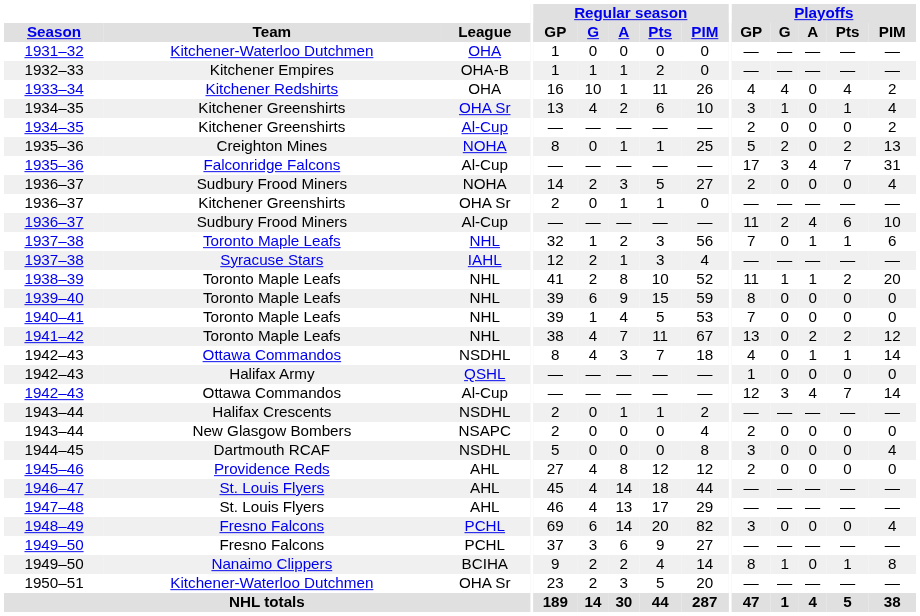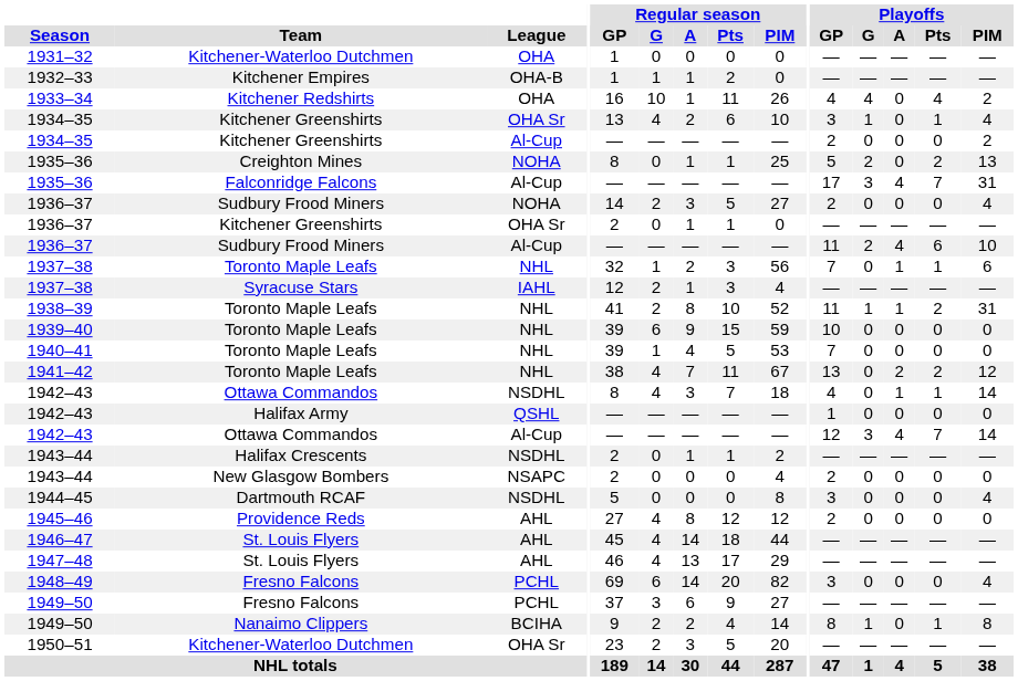 <table border="0" cellpadding="1" cellspacing="0" style="text-align:center; width:60em">
 <tr bgcolor="#e0e0e0">
 <th colspan="3" bgcolor="#ffffff"></th>
 <th rowspan="100" bgcolor="#ffffff"></th>
 <th colspan="5"><a href='#'>Regular season</a></th>
 <th rowspan="100" bgcolor="#ffffff"></th>
 <th colspan="5"><a href='#'>Playoffs</a></th>
 </tr>
 <tr bgcolor="#e0e0e0">
 <th><a href='#'>Season</a></th>
 <th>Team</th>
 <th>League</th>
 <th>GP</th>
 <th><a href='#'>G</a></th>
 <th><a href='#'>A</a></th>
 <th><a href='#'>Pts</a></th>
 <th><a href='#'>PIM</a></th>
 <th>GP</th>
 <th>G</th>
 <th>A</th>
 <th>Pts</th>
 <th>PIM</th>
 </tr>
 <tr>
 <td><a href='#'>1931–32</a></td>
 <td><a href='#'>Kitchener-Waterloo Dutchmen</a></td>
 <td><a href='#'>OHA</a></td>
 <td>1</td>
 <td>0</td>
 <td>0</td>
 <td>0</td>
 <td>0</td>
 <td>—</td>
 <td>—</td>
 <td>—</td>
 <td>—</td>
 <td>—</td>
 </tr>
 <tr bgcolor="#f0f0f0">
 <td>1932–33</td>
 <td>Kitchener Empires</td>
 <td>OHA-B</td>
 <td>1</td>
 <td>1</td>
 <td>1</td>
 <td>2</td>
 <td>0</td>
 <td>—</td>
 <td>—</td>
 <td>—</td>
 <td>—</td>
 <td>—</td>
 </tr>
 <tr>
 <td><a href='#'>1933–34</a></td>
 <td><a href='#'>Kitchener Redshirts</a></td>
 <td>OHA</td>
 <td>16</td>
 <td>10</td>
 <td>1</td>
 <td>11</td>
 <td>26</td>
 <td>4</td>
 <td>4</td>
 <td>0</td>
 <td>4</td>
 <td>2</td>
 </tr>
 <tr bgcolor="#f0f0f0">
 <td>1934–35</td>
 <td>Kitchener Greenshirts</td>
 <td><a href='#'>OHA Sr</a></td>
 <td>13</td>
 <td>4</td>
 <td>2</td>
 <td>6</td>
 <td>10</td>
 <td>3</td>
 <td>1</td>
 <td>0</td>
 <td>1</td>
 <td>4</td>
 </tr>
 <tr>
 <td><a href='#'>1934–35</a></td>
 <td>Kitchener Greenshirts</td>
 <td><a href='#'>Al-Cup</a></td>
 <td>—</td>
 <td>—</td>
 <td>—</td>
 <td>—</td>
 <td>—</td>
 <td>2</td>
 <td>0</td>
 <td>0</td>
 <td>0</td>
 <td>2</td>
 </tr>
 <tr bgcolor="#f0f0f0">
 <td>1935–36</td>
 <td>Creighton Mines</td>
 <td><a href='#'>NOHA</a></td>
 <td>8</td>
 <td>0</td>
 <td>1</td>
 <td>1</td>
 <td>25</td>
 <td>5</td>
 <td>2</td>
 <td>0</td>
 <td>2</td>
 <td>13</td>
 </tr>
 <tr>
 <td><a href='#'>1935–36</a></td>
 <td><a href='#'>Falconridge Falcons</a></td>
 <td>Al-Cup</td>
 <td>—</td>
 <td>—</td>
 <td>—</td>
 <td>—</td>
 <td>—</td>
 <td>17</td>
 <td>3</td>
 <td>4</td>
 <td>7</td>
 <td>31</td>
 </tr>
 <tr bgcolor="#f0f0f0">
 <td>1936–37</td>
 <td>Sudbury Frood Miners</td>
 <td>NOHA</td>
 <td>14</td>
 <td>2</td>
 <td>3</td>
 <td>5</td>
 <td>27</td>
 <td>2</td>
 <td>0</td>
 <td>0</td>
 <td>0</td>
 <td>4</td>
 </tr>
 <tr>
 <td>1936–37</td>
 <td>Kitchener Greenshirts</td>
 <td>OHA Sr</td>
 <td>2</td>
 <td>0</td>
 <td>1</td>
 <td>1</td>
 <td>0</td>
 <td>—</td>
 <td>—</td>
 <td>—</td>
 <td>—</td>
 <td>—</td>
 </tr>
 <tr bgcolor="#f0f0f0">
 <td><a href='#'>1936–37</a></td>
 <td>Sudbury Frood Miners</td>
 <td>Al-Cup</td>
 <td>—</td>
 <td>—</td>
 <td>—</td>
 <td>—</td>
 <td>—</td>
 <td>11</td>
 <td>2</td>
 <td>4</td>
 <td>6</td>
 <td>10</td>
 </tr>
 <tr>
 <td><a href='#'>1937–38</a></td>
 <td><a href='#'>Toronto Maple Leafs</a></td>
 <td><a href='#'>NHL</a></td>
 <td>32</td>
 <td>1</td>
 <td>2</td>
 <td>3</td>
 <td>56</td>
 <td>7</td>
 <td>0</td>
 <td>1</td>
 <td>1</td>
 <td>6</td>
 </tr>
 <tr bgcolor="#f0f0f0">
 <td><a href='#'>1937–38</a></td>
 <td><a href='#'>Syracuse Stars</a></td>
 <td><a href='#'>IAHL</a></td>
 <td>12</td>
 <td>2</td>
 <td>1</td>
 <td>3</td>
 <td>4</td>
 <td>—</td>
 <td>—</td>
 <td>—</td>
 <td>—</td>
 <td>—</td>
 </tr>
 <tr>
 <td><a href='#'>1938–39</a></td>
 <td>Toronto Maple Leafs</td>
 <td>NHL</td>
 <td>41</td>
 <td>2</td>
 <td>8</td>
 <td>10</td>
 <td>52</td>
 <td>11</td>
 <td>1</td>
 <td>1</td>
 <td>2</td>
-<td>20</td>
+<td>31</td>
 </tr>
 <tr bgcolor="#f0f0f0">
 <td><a href='#'>1939–40</a></td>
 <td>Toronto Maple Leafs</td>
 <td>NHL</td>
 <td>39</td>
 <td>6</td>
 <td>9</td>
 <td>15</td>
 <td>59</td>
-<td>8</td>
+<td>10</td>
 <td>0</td>
 <td>0</td>
 <td>0</td>
 <td>0</td>
 </tr>
 <tr>
 <td><a href='#'>1940–41</a></td>
 <td>Toronto Maple Leafs</td>
 <td>NHL</td>
 <td>39</td>
 <td>1</td>
 <td>4</td>
 <td>5</td>
 <td>53</td>
 <td>7</td>
 <td>0</td>
 <td>0</td>
 <td>0</td>
 <td>0</td>
 </tr>
 <tr bgcolor="#f0f0f0">
 <td><a href='#'>1941–42</a></td>
 <td>Toronto Maple Leafs</td>
 <td>NHL</td>
 <td>38</td>
 <td>4</td>
 <td>7</td>
 <td>11</td>
 <td>67</td>
 <td>13</td>
 <td>0</td>
 <td>2</td>
 <td>2</td>
 <td>12</td>
 </tr>
 <tr>
 <td>1942–43</td>
 <td><a href='#'>Ottawa Commandos</a></td>
 <td>NSDHL</td>
 <td>8</td>
 <td>4</td>
 <td>3</td>
 <td>7</td>
 <td>18</td>
 <td>4</td>
 <td>0</td>
 <td>1</td>
 <td>1</td>
 <td>14</td>
 </tr>
 <tr bgcolor="#f0f0f0">
 <td>1942–43</td>
 <td>Halifax Army</td>
 <td><a href='#'>QSHL</a></td>
 <td>—</td>
 <td>—</td>
 <td>—</td>
 <td>—</td>
 <td>—</td>
 <td>1</td>
 <td>0</td>
 <td>0</td>
 <td>0</td>
 <td>0</td>
 </tr>
 <tr>
 <td><a href='#'>1942–43</a></td>
 <td>Ottawa Commandos</td>
 <td>Al-Cup</td>
 <td>—</td>
 <td>—</td>
 <td>—</td>
 <td>—</td>
 <td>—</td>
 <td>12</td>
 <td>3</td>
 <td>4</td>
 <td>7</td>
 <td>14</td>
 </tr>
 <tr bgcolor="#f0f0f0">
 <td>1943–44</td>
 <td>Halifax Crescents</td>
 <td>NSDHL</td>
 <td>2</td>
 <td>0</td>
 <td>1</td>
 <td>1</td>
 <td>2</td>
 <td>—</td>
 <td>—</td>
 <td>—</td>
 <td>—</td>
 <td>—</td>
 </tr>
 <tr>
 <td>1943–44</td>
 <td>New Glasgow Bombers</td>
 <td>NSAPC</td>
 <td>2</td>
 <td>0</td>
 <td>0</td>
 <td>0</td>
 <td>4</td>
 <td>2</td>
 <td>0</td>
 <td>0</td>
 <td>0</td>
 <td>0</td>
 </tr>
 <tr bgcolor="#f0f0f0">
 <td>1944–45</td>
 <td>Dartmouth RCAF</td>
 <td>NSDHL</td>
 <td>5</td>
 <td>0</td>
 <td>0</td>
 <td>0</td>
 <td>8</td>
 <td>3</td>
 <td>0</td>
 <td>0</td>
 <td>0</td>
 <td>4</td>
 </tr>
 <tr>
 <td><a href='#'>1945–46</a></td>
 <td><a href='#'>Providence Reds</a></td>
 <td>AHL</td>
 <td>27</td>
 <td>4</td>
 <td>8</td>
 <td>12</td>
 <td>12</td>
 <td>2</td>
 <td>0</td>
 <td>0</td>
 <td>0</td>
 <td>0</td>
 </tr>
 <tr bgcolor="#f0f0f0">
 <td><a href='#'>1946–47</a></td>
 <td><a href='#'>St. Louis Flyers</a></td>
 <td>AHL</td>
 <td>45</td>
 <td>4</td>
 <td>14</td>
 <td>18</td>
 <td>44</td>
 <td>—</td>
 <td>—</td>
 <td>—</td>
 <td>—</td>
 <td>—</td>
 </tr>
 <tr>
 <td><a href='#'>1947–48</a></td>
 <td>St. Louis Flyers</td>
 <td>AHL</td>
 <td>46</td>
 <td>4</td>
 <td>13</td>
 <td>17</td>
 <td>29</td>
 <td>—</td>
 <td>—</td>
 <td>—</td>
 <td>—</td>
 <td>—</td>
 </tr>
 <tr bgcolor="#f0f0f0">
 <td><a href='#'>1948–49</a></td>
 <td><a href='#'>Fresno Falcons</a></td>
 <td><a href='#'>PCHL</a></td>
 <td>69</td>
 <td>6</td>
 <td>14</td>
 <td>20</td>
 <td>82</td>
 <td>3</td>
 <td>0</td>
 <td>0</td>
 <td>0</td>
 <td>4</td>
 </tr>
 <tr>
 <td><a href='#'>1949–50</a></td>
 <td>Fresno Falcons</td>
 <td>PCHL</td>
 <td>37</td>
 <td>3</td>
 <td>6</td>
 <td>9</td>
 <td>27</td>
 <td>—</td>
 <td>—</td>
 <td>—</td>
 <td>—</td>
 <td>—</td>
 </tr>
 <tr bgcolor="#f0f0f0">
 <td>1949–50</td>
 <td><a href='#'>Nanaimo Clippers</a></td>
 <td>BCIHA</td>
 <td>9</td>
 <td>2</td>
 <td>2</td>
 <td>4</td>
 <td>14</td>
 <td>8</td>
 <td>1</td>
 <td>0</td>
 <td>1</td>
 <td>8</td>
 </tr>
 <tr>
 <td>1950–51</td>
 <td><a href='#'>Kitchener-Waterloo Dutchmen</a></td>
 <td>OHA Sr</td>
 <td>23</td>
 <td>2</td>
 <td>3</td>
 <td>5</td>
 <td>20</td>
 <td>—</td>
 <td>—</td>
 <td>—</td>
 <td>—</td>
 <td>—</td>
 </tr>
 <tr bgcolor="#e0e0e0">
 <th colspan="3">NHL totals</th>
 <th>189</th>
 <th>14</th>
 <th>30</th>
 <th>44</th>
 <th>287</th>
 <th>47</th>
 <th>1</th>
 <th>4</th>
 <th>5</th>
 <th>38</th>
 </tr>
 </table>
